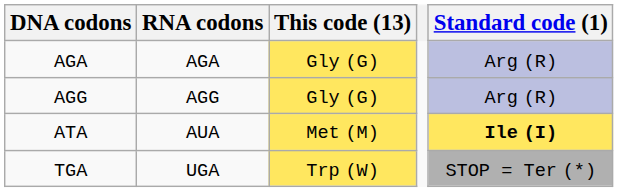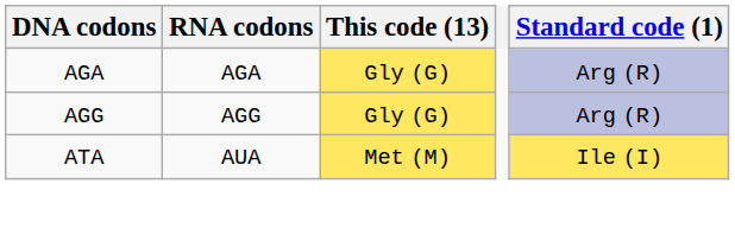 <table class="wikitable" style="border: none; text-align: center;">
 <tr>
 <th>DNA codons</th>
 <th>RNA codons</th>
 <th>This code (13)</th>
 <th style="border: none; width: 1px;"></th>
 <th><a href='#'>Standard code</a> (1)</th>
 </tr>
 <tr>
 <td><code>AGA</code></td>
 <td><code>AGA</code></td>
 <td style="background-color:#ffe75f;"><code>Gly</code> <code>(G)</code></td>
 <td style="border: none; width: 1px;"></td>
 <td style="background-color:#bbbfe0;"><code>Arg</code> <code>(R)</code></td>
 </tr>
 <tr>
 <td><code>AGG</code></td>
 <td><code>AGG</code></td>
 <td style="background-color:#ffe75f;"><code>Gly</code> <code>(G)</code></td>
 <td style="border: none; width: 1px;"></td>
 <td style="background-color:#bbbfe0;"><code>Arg</code> <code>(R)</code></td>
 </tr>
 <tr>
 <td><code>ATA</code></td>
 <td><code>AUA</code></td>
 <td style="background-color:#ffe75f;"><code>Met</code> <code>(M)</code></td>
 <td style="border: none; width: 1px;"></td>
-<td style="background-color:#ffe75f;"><strong><code>Ile</code> <code>(I)</code></strong></td>
-</tr>
-<tr>
-<td><code>TGA</code></td>
-<td><code>UGA</code></td>
-<td style="background-color:#ffe75f;"><code>Trp</code> <code>(W)</code></td>
-<td style="border: none; width: 1px;"></td>
-<td style="background-color:#B0B0B0;"><code>STOP = Ter</code> <code>(*)</code></td>
+<td style="background-color:#ffe75f;"><code>Ile</code> <code>(I)</code></td>
 </tr>
 </table>
